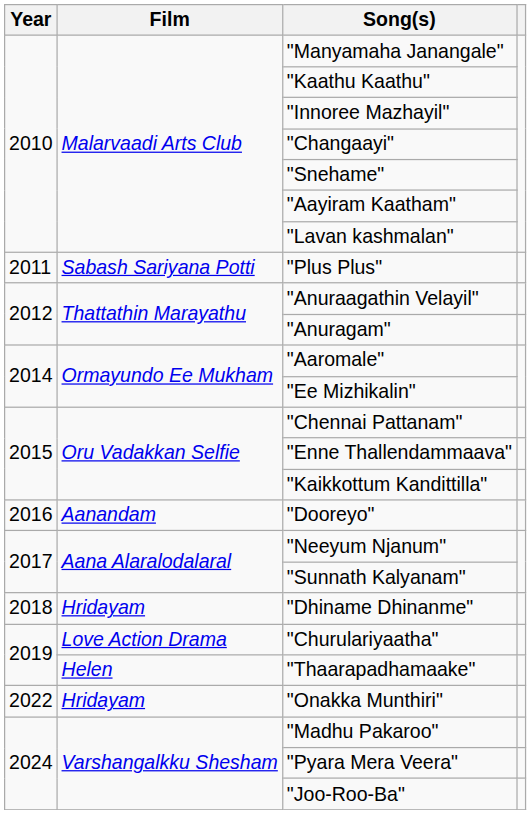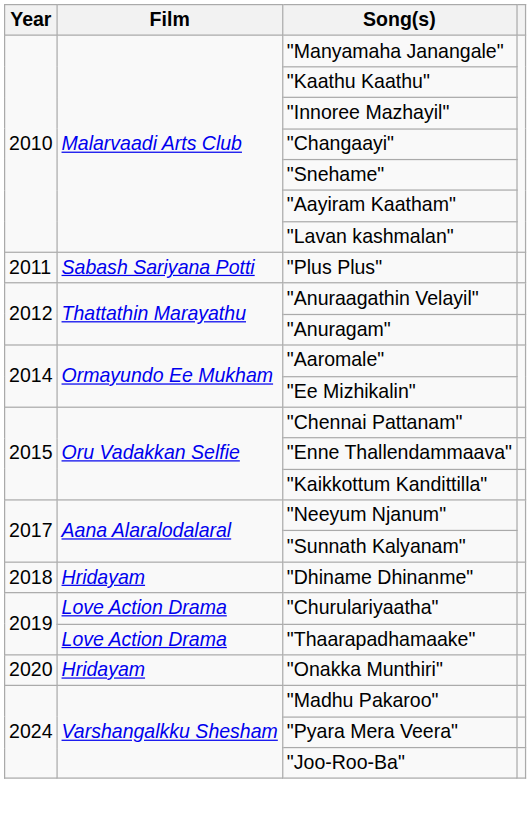 <table class="wikitable sortable">
 <tr>
 <th>Year</th>
 <th>Film</th>
 <th>Song(s)</th>
 <th class="unsortable"></th>
 </tr>
 <tr>
 <td rowspan="7">2010</td>
 <td rowspan="7"><em><a href='#'>Malarvaadi Arts Club</a></em></td>
 <td>"Manyamaha Janangale"</td>
 <td rowspan="7"></td>
 </tr>
 <tr>
 <td>"Kaathu Kaathu"</td>
 </tr>
 <tr>
 <td>"Innoree Mazhayil"</td>
 </tr>
 <tr>
 <td>"Changaayi"</td>
 </tr>
 <tr>
 <td>"Snehame"</td>
 </tr>
 <tr>
 <td>"Aayiram Kaatham"</td>
 </tr>
 <tr>
 <td>"Lavan kashmalan"</td>
 </tr>
 <tr>
 <td>2011</td>
 <td><em><a href='#'>Sabash Sariyana Potti</a></em></td>
 <td>"Plus Plus"</td>
 <td></td>
 </tr>
 <tr>
 <td rowspan="2">2012</td>
 <td rowspan="2"><em><a href='#'>Thattathin Marayathu</a></em></td>
 <td>"Anuraagathin Velayil"</td>
 <td></td>
 </tr>
 <tr>
 <td>"Anuragam"</td>
 <td></td>
 </tr>
 <tr>
 <td rowspan="2">2014</td>
 <td rowspan="2"><em><a href='#'>Ormayundo Ee Mukham</a></em></td>
 <td>"Aaromale"</td>
 <td rowspan="2"></td>
 </tr>
 <tr>
 <td>"Ee Mizhikalin"</td>
 </tr>
 <tr>
 <td rowspan="3">2015</td>
 <td rowspan="3"><em><a href='#'>Oru Vadakkan Selfie</a></em></td>
 <td>"Chennai Pattanam"</td>
 <td></td>
 </tr>
 <tr>
 <td>"Enne Thallendammaava"</td>
 <td></td>
 </tr>
 <tr>
 <td>"Kaikkottum Kandittilla"</td>
 <td></td>
 </tr>
 <tr>
-<td>2016</td>
-<td><em><a href='#'>Aanandam</a></em></td>
-<td>"Dooreyo"</td>
-<td></td>
-</tr>
-<tr>
 <td rowspan="2">2017</td>
 <td rowspan="2"><em><a href='#'>Aana Alaralodalaral</a></em></td>
 <td>"Neeyum Njanum"</td>
 <td rowspan="2"></td>
 </tr>
 <tr>
 <td>"Sunnath Kalyanam"</td>
 </tr>
 <tr>
 <td>2018</td>
 <td><em><a href='#'>Hridayam</a></em></td>
 <td>"Dhiname Dhinanme"</td>
 <td></td>
 </tr>
 <tr>
 <td rowspan="2">2019</td>
 <td><em><a href='#'>Love Action Drama</a></em></td>
 <td>"Churulariyaatha"</td>
 <td></td>
 </tr>
 <tr>
-<td><em><a href='#'>Helen</a></em></td>
+<td><em><a href='#'>Love Action Drama</a></em></td>
 <td>"Thaarapadhamaake"</td>
 <td></td>
 </tr>
 <tr>
-<td>2022</td>
+<td>2020</td>
 <td><em><a href='#'>Hridayam</a></em></td>
 <td>"Onakka Munthiri"</td>
 <td></td>
 </tr>
 <tr>
 <td rowspan="3">2024</td>
 <td rowspan="3"><em><a href='#'>Varshangalkku Shesham</a></em></td>
 <td>"Madhu Pakaroo"</td>
 <td></td>
 </tr>
 <tr>
 <td>"Pyara Mera Veera"</td>
 <td></td>
 </tr>
 <tr>
 <td>"Joo-Roo-Ba"</td>
 <td></td>
 </tr>
 </table>
